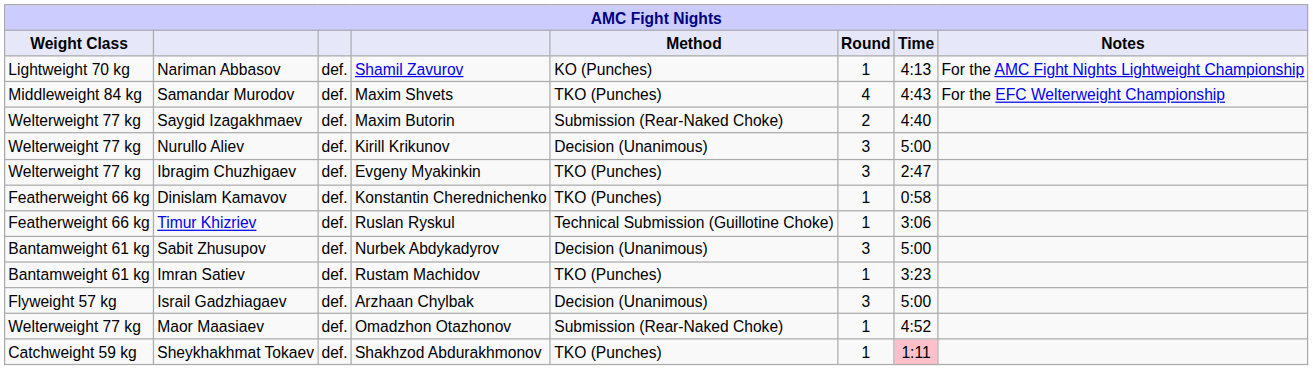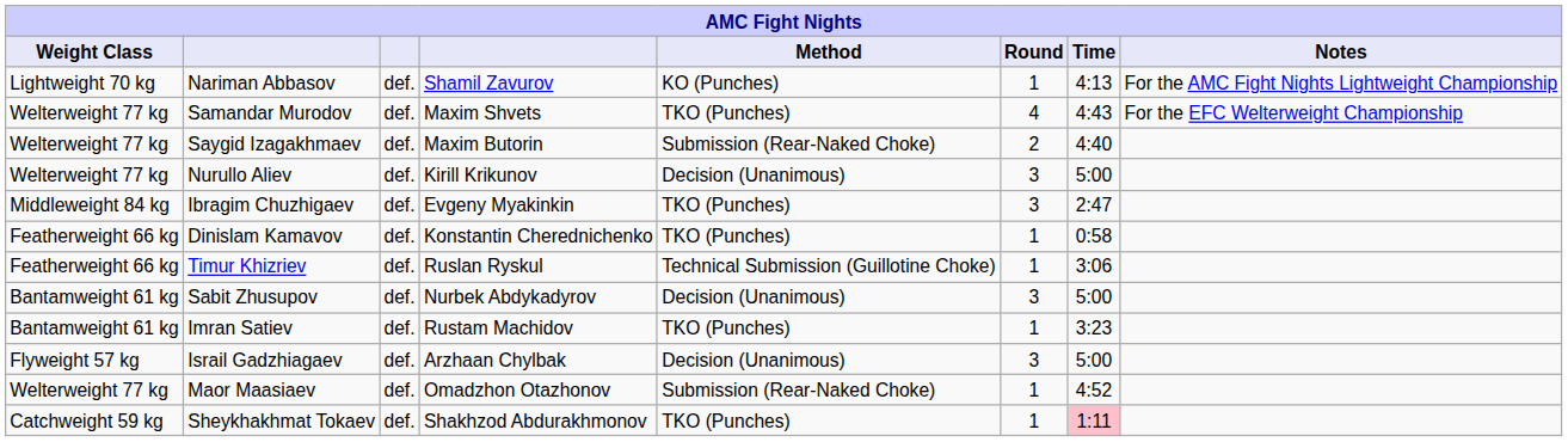 <table class="wikitable" style="font-size: 80%;">
 <tr>
 <th colspan="8" style="background-color: #ccf; color: #000080; text-align: center;"><strong>AMC Fight Nights</strong></th>
 </tr>
 <tr>
 <th colspan="1" style="background-color: #E6E8FA; color: #000000; text-align: center;">Weight Class</th>
 <th colspan="1" style="background-color: #E6E8FA; color: #000000; text-align: center;"></th>
 <th colspan="1" style="background-color: #E6E8FA; color: #000000; text-align: center;"></th>
 <th colspan="1" style="background-color: #E6E8FA; color: #000000; text-align: center;"></th>
 <th colspan="1" style="background-color: #E6E8FA; color: #000000; text-align: center;">Method</th>
 <th colspan="1" style="background-color: #E6E8FA; color: #000000; text-align: center;">Round</th>
 <th colspan="1" style="background-color: #E6E8FA; color: #000000; text-align: center;">Time</th>
 <th colspan="1" style="background-color: #E6E8FA; color: #000000; text-align: center;">Notes</th>
 </tr>
 <tr>
 <td>Lightweight 70 kg</td>
 <td> Nariman Abbasov</td>
 <td align=center>def.</td>
 <td> <a href='#'>Shamil Zavurov</a></td>
 <td>KO (Punches)</td>
 <td align=center>1</td>
 <td align=center>4:13</td>
 <td>For the <a href='#'>AMC Fight Nights Lightweight Championship</a></td>
 </tr>
 <tr>
-<td>Middleweight 84 kg</td>
+<td>Welterweight 77 kg</td>
 <td> Samandar Murodov</td>
 <td align=center>def.</td>
 <td> Maxim Shvets</td>
 <td>TKO (Punches)</td>
 <td align=center>4</td>
 <td align=center>4:43</td>
 <td>For the <a href='#'>EFC Welterweight Championship</a></td>
 </tr>
 <tr>
 <td>Welterweight 77 kg</td>
 <td> Saygid Izagakhmaev</td>
 <td align=center>def.</td>
 <td> Maxim Butorin</td>
 <td>Submission (Rear-Naked Choke)</td>
 <td align=center>2</td>
 <td align=center>4:40</td>
 <td></td>
 </tr>
 <tr>
 <td>Welterweight 77 kg</td>
 <td> Nurullo Aliev</td>
 <td align=center>def.</td>
 <td> Kirill Krikunov</td>
 <td>Decision (Unanimous)</td>
 <td align=center>3</td>
 <td align=center>5:00</td>
 <td></td>
 </tr>
 <tr>
-<td>Welterweight 77 kg</td>
+<td>Middleweight 84 kg</td>
 <td> Ibragim Chuzhigaev</td>
 <td align=center>def.</td>
 <td> Evgeny Myakinkin</td>
 <td>TKO (Punches)</td>
 <td align=center>3</td>
 <td align=center>2:47</td>
 <td></td>
 </tr>
 <tr>
 <td>Featherweight 66 kg</td>
 <td> Dinislam Kamavov</td>
 <td align=center>def.</td>
 <td> Konstantin Cherednichenko</td>
 <td>TKO (Punches)</td>
 <td align=center>1</td>
 <td align=center>0:58</td>
 <td></td>
 </tr>
 <tr>
 <td>Featherweight 66 kg</td>
 <td> <a href='#'>Timur Khizriev</a></td>
 <td align=center>def.</td>
 <td> Ruslan Ryskul</td>
 <td>Technical Submission (Guillotine Choke)</td>
 <td align=center>1</td>
 <td align=center>3:06</td>
 <td></td>
 </tr>
 <tr>
 <td>Bantamweight 61 kg</td>
 <td> Sabit Zhusupov</td>
 <td align=center>def.</td>
 <td> Nurbek Abdykadyrov</td>
 <td>Decision (Unanimous)</td>
 <td align=center>3</td>
 <td align=center>5:00</td>
 <td></td>
 </tr>
 <tr>
 <td>Bantamweight 61 kg</td>
 <td> Imran Satiev</td>
 <td align=center>def.</td>
 <td> Rustam Machidov</td>
 <td>TKO (Punches)</td>
 <td align=center>1</td>
 <td align=center>3:23</td>
 <td></td>
 </tr>
 <tr>
 <td>Flyweight 57 kg</td>
 <td> Israil Gadzhiagaev</td>
 <td align=center>def.</td>
 <td> Arzhaan Chylbak</td>
 <td>Decision (Unanimous)</td>
 <td align=center>3</td>
 <td align=center>5:00</td>
 <td></td>
 </tr>
 <tr>
 <td>Welterweight 77 kg</td>
 <td> Maor Maasiaev</td>
 <td align=center>def.</td>
 <td> Omadzhon Otazhonov</td>
 <td>Submission (Rear-Naked Choke)</td>
 <td align=center>1</td>
 <td align=center>4:52</td>
 <td></td>
 </tr>
 <tr>
 <td>Catchweight 59 kg</td>
 <td> Sheykhakhmat Tokaev</td>
 <td align=center>def.</td>
 <td> Shakhzod Abdurakhmonov</td>
 <td>TKO (Punches)</td>
 <td align=center>1</td>
 <td align=center style="background: pink;">1:11</td>
 <td></td>
 </tr>
 </table>
